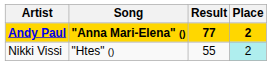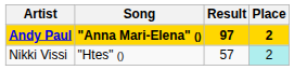 <table class="sortable wikitable" style="margin: 1em auto 1em auto; text-align:center">
 <tr>
 <th>Artist</th>
 <th>Song</th>
 <th>Result</th>
 <th>Place</th>
 </tr>
 <tr style="font-weight:bold; background:gold;">
 <td align="left"><a href='#'>Andy Paul</a></td>
 <td align="left">"Anna Mari-Elena" <small>()</small></td>
-<td>77</td>
+<td>97</td>
 <td>2</td>
 </tr>
 <tr>
 <td align="left">Nikki Vissi</td>
 <td align="left">"Htes" <small>()</small></td>
-<td>55</td>
+<td>57</td>
 <td style="background: paleturquoise;">2</td>
 </tr>
 </table>
